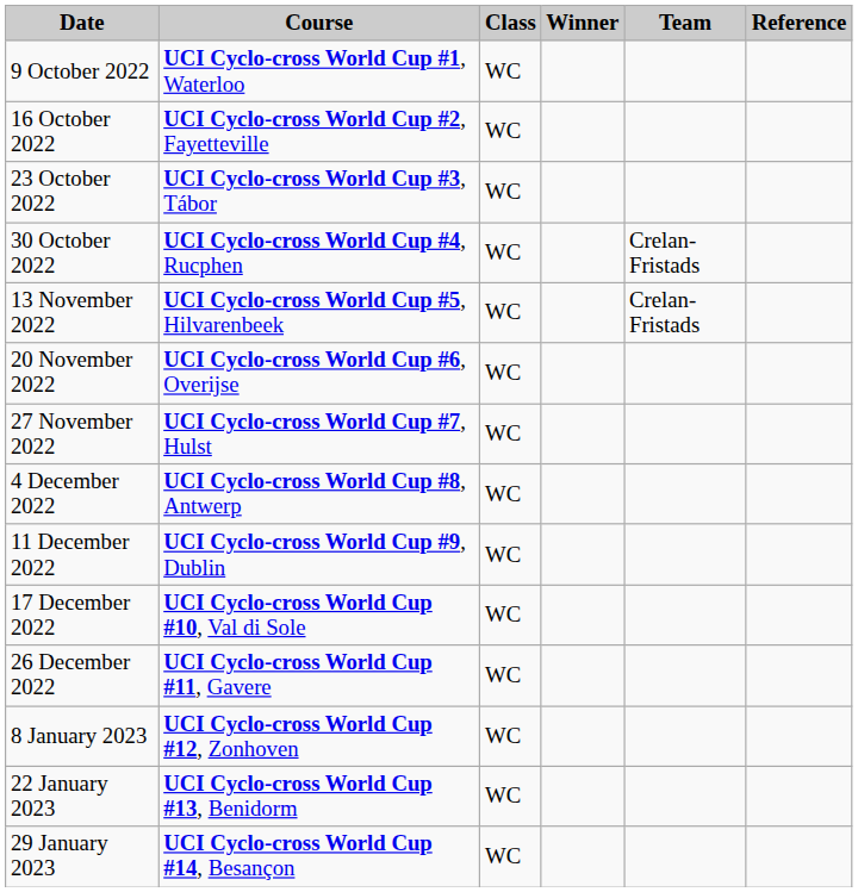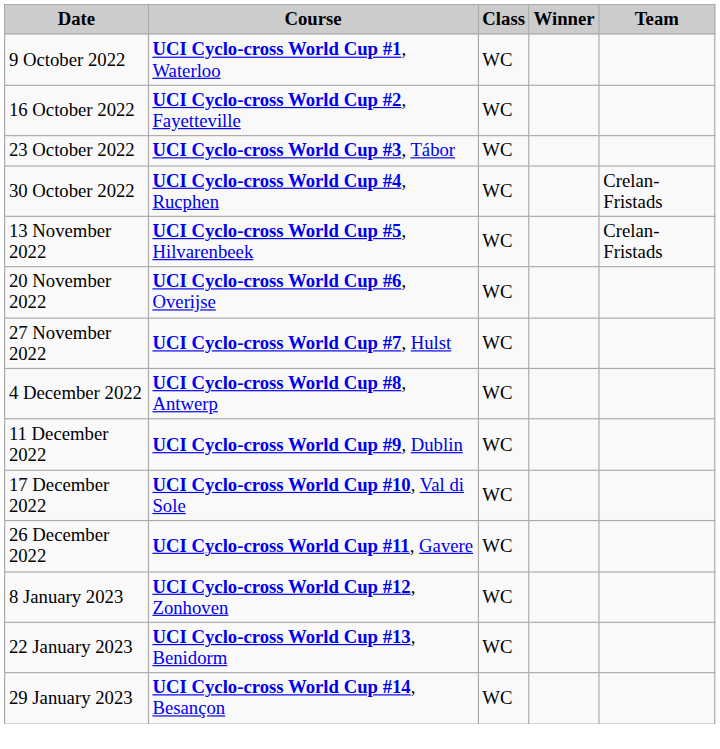 <table class="wikitable sortable alternance ">
 <tr>
 <th scope="col" style="background-color:#CCCCCC;">Date</th>
 <th scope="col" style="background-color:#CCCCCC;">Course</th>
 <th scope="col" style="background-color:#CCCCCC;">Class</th>
 <th scope="col" style="background-color:#CCCCCC;">Winner</th>
 <th scope="col" style="background-color:#CCCCCC;">Team</th>
-<th scope="col" style="background-color:#CCCCCC;">Reference</th>
 </tr>
 <tr>
 <td>9 October 2022</td>
 <td> <strong><a href='#'>UCI Cyclo-cross World Cup #1</a></strong>, <a href='#'>Waterloo</a></td>
 <td>WC</td>
-<td></td>
 <td></td>
 <td></td>
 </tr>
 <tr>
 <td>16 October 2022</td>
 <td> <strong><a href='#'>UCI Cyclo-cross World Cup #2</a></strong>, <a href='#'>Fayetteville</a></td>
 <td>WC</td>
 <td></td>
 <td></td>
-<td></td>
 </tr>
 <tr>
 <td>23 October 2022</td>
 <td> <strong><a href='#'>UCI Cyclo-cross World Cup #3</a></strong>, <a href='#'>Tábor</a></td>
 <td>WC</td>
-<td></td>
 <td></td>
 <td></td>
 </tr>
 <tr>
 <td>30 October 2022</td>
 <td> <strong><a href='#'>UCI Cyclo-cross World Cup #4</a></strong>, <a href='#'>Rucphen</a></td>
 <td>WC</td>
 <td></td>
 <td>Crelan-Fristads</td>
-<td></td>
 </tr>
 <tr>
 <td>13 November 2022</td>
 <td> <strong><a href='#'>UCI Cyclo-cross World Cup #5</a></strong>, <a href='#'>Hilvarenbeek</a></td>
 <td>WC</td>
 <td></td>
 <td>Crelan-Fristads</td>
-<td></td>
 </tr>
 <tr>
 <td>20 November 2022</td>
 <td> <strong><a href='#'>UCI Cyclo-cross World Cup #6</a></strong>, <a href='#'>Overijse</a></td>
 <td>WC</td>
-<td></td>
 <td></td>
 <td></td>
 </tr>
 <tr>
 <td>27 November 2022</td>
 <td> <strong><a href='#'>UCI Cyclo-cross World Cup #7</a></strong>, <a href='#'>Hulst</a></td>
 <td>WC</td>
 <td></td>
 <td></td>
-<td></td>
 </tr>
 <tr>
 <td>4 December 2022</td>
 <td> <strong><a href='#'>UCI Cyclo-cross World Cup #8</a></strong>, <a href='#'>Antwerp</a></td>
 <td>WC</td>
-<td></td>
 <td></td>
 <td></td>
 </tr>
 <tr>
 <td>11 December 2022</td>
 <td> <strong><a href='#'>UCI Cyclo-cross World Cup #9</a></strong>, <a href='#'>Dublin</a></td>
 <td>WC</td>
 <td></td>
 <td></td>
-<td></td>
 </tr>
 <tr>
 <td>17 December 2022</td>
 <td> <strong><a href='#'>UCI Cyclo-cross World Cup #10</a></strong>, <a href='#'>Val di Sole</a></td>
 <td>WC</td>
-<td></td>
 <td></td>
 <td></td>
 </tr>
 <tr>
 <td>26 December 2022</td>
 <td> <strong><a href='#'>UCI Cyclo-cross World Cup #11</a></strong>, <a href='#'>Gavere</a></td>
 <td>WC</td>
 <td></td>
 <td></td>
-<td></td>
 </tr>
 <tr>
 <td>8 January 2023</td>
 <td> <strong><a href='#'>UCI Cyclo-cross World Cup #12</a></strong>, <a href='#'>Zonhoven</a></td>
 <td>WC</td>
-<td></td>
 <td></td>
 <td></td>
 </tr>
 <tr>
 <td>22 January 2023</td>
 <td> <strong><a href='#'>UCI Cyclo-cross World Cup #13</a></strong>, <a href='#'>Benidorm</a></td>
 <td>WC</td>
 <td></td>
 <td></td>
-<td></td>
 </tr>
 <tr>
 <td>29 January 2023</td>
 <td> <strong><a href='#'>UCI Cyclo-cross World Cup #14</a></strong>, <a href='#'>Besançon</a></td>
 <td>WC</td>
 <td></td>
 <td></td>
-<td></td>
 </tr>
 </table>
